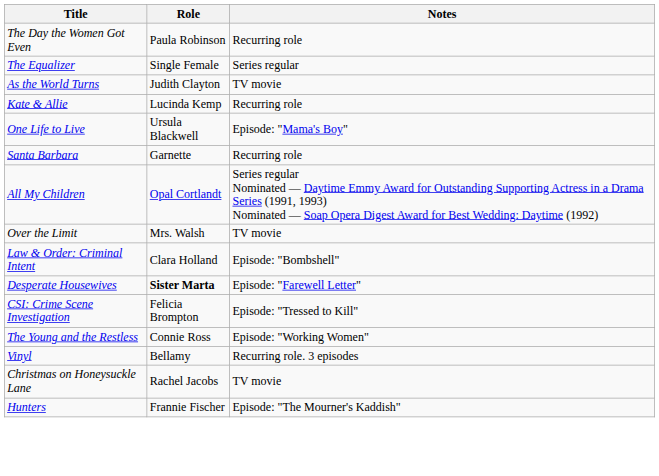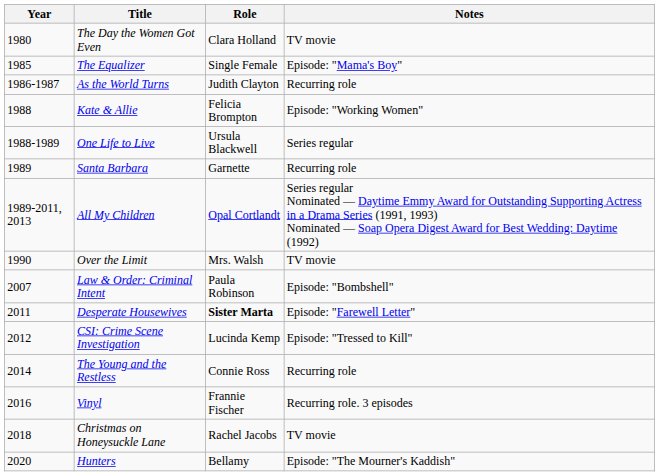 <table class="wikitable sortable">
 <tr>
+<th>Year</th>
 <th>Title</th>
 <th>Role</th>
 <th class="unsortable">Notes</th>
 </tr>
 <tr>
+<td>1980</td>
 <td><em>The Day the Women Got Even</em></td>
-<td>Paula Robinson</td>
+<td>Clara Holland</td>
+<td>TV movie</td>
+</tr>
+<tr>
+<td>1985</td>
+<td><em> <a href='#'>The Equalizer</a></em></td>
+<td>Single Female</td>
+<td>Episode: "<a href='#'>Mama's Boy</a>"</td>
+</tr>
+<tr>
+<td>1986-1987</td>
+<td><em> <a href='#'>As the World Turns</a></em></td>
+<td>Judith Clayton</td>
 <td>Recurring role</td>
 </tr>
 <tr>
-<td><em> <a href='#'>The Equalizer</a></em></td>
-<td>Single Female</td>
+<td>1988</td>
+<td><em> <a href='#'>Kate & Allie</a></em></td>
+<td>Felicia Brompton</td>
+<td>Episode: "Working Women"</td>
+</tr>
+<tr>
+<td>1988-1989</td>
+<td><em><a href='#'>One Life to Live</a> </em></td>
+<td>Ursula Blackwell</td>
 <td>Series regular</td>
 </tr>
 <tr>
-<td><em> <a href='#'>As the World Turns</a></em></td>
-<td>Judith Clayton</td>
-<td>TV movie</td>
-</tr>
-<tr>
-<td><em> <a href='#'>Kate & Allie</a></em></td>
-<td>Lucinda Kemp</td>
-<td>Recurring role</td>
-</tr>
-<tr>
-<td><em><a href='#'>One Life to Live</a> </em></td>
-<td>Ursula Blackwell</td>
-<td>Episode: "<a href='#'>Mama's Boy</a>"</td>
-</tr>
-<tr>
+<td>1989</td>
 <td><em> <a href='#'>Santa Barbara</a></em></td>
 <td>Garnette</td>
 <td>Recurring role</td>
 </tr>
 <tr>
+<td>1989-2011, 2013</td>
 <td><em> <a href='#'>All My Children</a> </em></td>
 <td><a href='#'>Opal Cortlandt</a></td>
 <td>Series regular<br>Nominated — <a href='#'>Daytime Emmy Award for Outstanding Supporting Actress in a Drama Series</a> (1991, 1993)<br>Nominated — <a href='#'>Soap Opera Digest Award for Best Wedding: Daytime</a> (1992)</td>
 </tr>
 <tr>
+<td>1990</td>
 <td><em> Over the Limit</em></td>
 <td>Mrs. Walsh</td>
 <td>TV movie</td>
 </tr>
 <tr>
+<td>2007</td>
 <td><em> <a href='#'>Law & Order: Criminal Intent</a></em></td>
-<td>Clara Holland</td>
+<td>Paula Robinson</td>
 <td>Episode: "Bombshell"</td>
 </tr>
 <tr>
+<td>2011</td>
 <td><em><a href='#'>Desperate Housewives</a> </em></td>
 <td><strong>Sister Marta</strong></td>
 <td>Episode: "<a href='#'>Farewell Letter</a>"</td>
 </tr>
 <tr>
+<td>2012</td>
 <td><em><a href='#'>CSI: Crime Scene Investigation</a> </em></td>
-<td>Felicia Brompton</td>
+<td>Lucinda Kemp</td>
 <td>Episode: "Tressed to Kill"</td>
 </tr>
 <tr>
+<td>2014</td>
 <td><em><a href='#'>The Young and the Restless</a> </em></td>
 <td>Connie Ross</td>
-<td>Episode: "Working Women"</td>
+<td>Recurring role</td>
 </tr>
 <tr>
+<td>2016</td>
 <td><em><a href='#'>Vinyl</a></em></td>
-<td>Bellamy</td>
+<td>Frannie Fischer</td>
 <td>Recurring role. 3 episodes</td>
 </tr>
 <tr>
+<td>2018</td>
 <td><em>Christmas on Honeysuckle Lane</em></td>
 <td>Rachel Jacobs</td>
 <td>TV movie</td>
 </tr>
 <tr>
+<td>2020</td>
 <td><em><a href='#'>Hunters</a> </em></td>
-<td>Frannie Fischer</td>
+<td>Bellamy</td>
 <td>Episode: "The Mourner's Kaddish"</td>
 </tr>
 </table>
